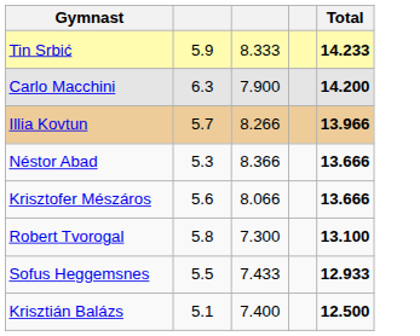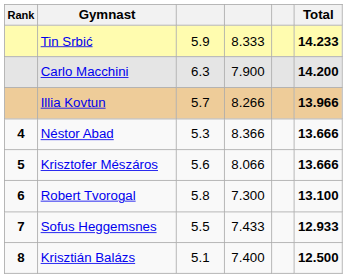 <table style="text-align:center;" class="wikitable sortable">
 <tr>
+<th scope="col" style="width:15px;"><small>Rank</small></th>
 <th scope="col" style="width:160px;">Gymnast</th>
 <th scope="col" style="width:50px;"><small></small></th>
 <th scope="col" style="width:50px;"><small></small></th>
 <th scope="col" style="width:20px;"><small></small></th>
 <th scope="col" style="width:50px;">Total</th>
 </tr>
 <tr style="background:#fffcaf;">
+<td scope="row" style="text-align:center"><strong></strong></td>
 <td style="height:30px; text-align:left;"> <a href='#'>Tin Srbić</a></td>
 <td>5.9</td>
 <td>8.333</td>
 <td></td>
 <td><strong>14.233</strong></td>
 </tr>
 <tr style="background:#e5e5e5;">
+<td scope="row" style="text-align:center"><strong></strong></td>
 <td style="height:30px; text-align:left;"> <a href='#'>Carlo Macchini</a></td>
 <td>6.3</td>
 <td>7.900</td>
 <td></td>
 <td><strong>14.200</strong></td>
 </tr>
 <tr style="background:#ec9;">
+<td scope="row" style="text-align:center"><strong></strong></td>
 <td style="height:30px; text-align:left;"> <a href='#'>Illia Kovtun</a></td>
 <td>5.7</td>
 <td>8.266</td>
 <td></td>
 <td><strong>13.966</strong></td>
 </tr>
 <tr>
+<td scope="row" style="text-align:center"><strong>4</strong></td>
 <td style="height:30px; text-align:left;"> <a href='#'>Néstor Abad</a></td>
 <td>5.3</td>
 <td>8.366</td>
 <td></td>
 <td><strong>13.666</strong></td>
 </tr>
 <tr>
+<td scope="row" style="text-align:center"><strong>5</strong></td>
 <td style="height:30px; text-align:left;"> <a href='#'>Krisztofer Mészáros</a></td>
 <td>5.6</td>
 <td>8.066</td>
 <td></td>
 <td><strong>13.666</strong></td>
 </tr>
 <tr>
+<td scope="row" style="text-align:center"><strong>6</strong></td>
 <td style="height:30px; text-align:left;"> <a href='#'>Robert Tvorogal</a></td>
 <td>5.8</td>
 <td>7.300</td>
 <td></td>
 <td><strong>13.100</strong></td>
 </tr>
 <tr>
+<td scope="row" style="text-align:center"><strong>7</strong></td>
 <td style="height:30px; text-align:left;"> <a href='#'>Sofus Heggemsnes</a></td>
 <td>5.5</td>
 <td>7.433</td>
 <td></td>
 <td><strong>12.933</strong></td>
 </tr>
 <tr>
+<td scope="row" style="text-align:center"><strong>8</strong></td>
 <td style="height:30px; text-align:left;"> <a href='#'>Krisztián Balázs</a></td>
 <td>5.1</td>
 <td>7.400</td>
 <td></td>
 <td><strong>12.500</strong></td>
 </tr>
 </table>
